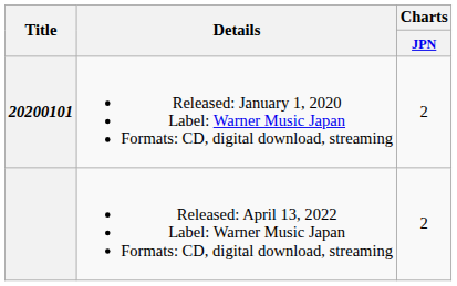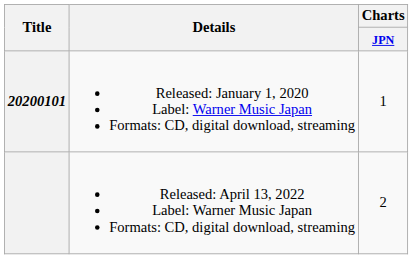 <table class="wikitable plainrowheaders" style="text-align:center">
 <tr>
 <th rowspan="2">Title</th>
 <th rowspan="2">Details</th>
 <th>Charts</th>
 </tr>
 <tr>
 <th width="30"><small><a href='#'>JPN</a></small><br></th>
 </tr>
 <tr>
 <th scope="row"><em>20200101</em></th>
 <td><br><ul><li>Released: January 1, 2020</li><li>Label: <a href='#'>Warner Music Japan</a></li><li>Formats: CD, digital download, streaming</li></ul></td>
-<td>2</td>
+<td>1</td>
 </tr>
 <tr>
 <th scope="row"></th>
 <td><br><ul><li>Released: April 13, 2022</li><li>Label: Warner Music Japan</li><li>Formats: CD, digital download, streaming</li></ul></td>
 <td>2</td>
 </tr>
 </table>
